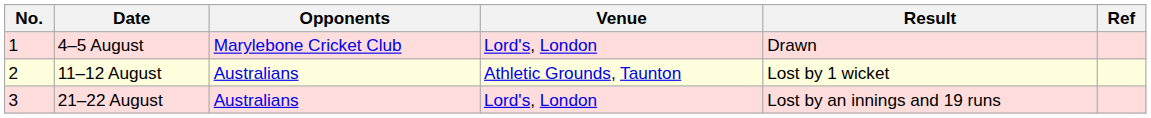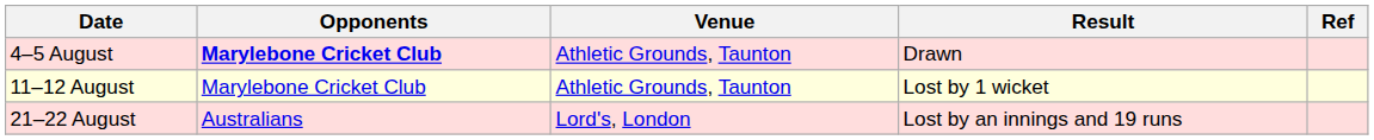 <table class="wikitable"  style="width:80%; font-size:95%;">
 <tr style="background:#efefef;">
-<th scope="col">No.</th>
 <th scope="col">Date</th>
 <th scope="col">Opponents</th>
 <th scope="col">Venue</th>
 <th scope="col">Result</th>
 <th scope="col">Ref</th>
 </tr>
 <tr style="background:#fdd;">
-<td>1</td>
 <td>4–5 August</td>
-<td><a href='#'>Marylebone Cricket Club</a></td>
-<td><a href='#'>Lord's</a>, <a href='#'>London</a></td>
+<td><strong><a href='#'>Marylebone Cricket Club</a></strong></td>
+<td><a href='#'>Athletic Grounds</a>, <a href='#'>Taunton</a></td>
 <td>Drawn</td>
 <td></td>
 </tr>
 <tr style="background:#ffd;">
-<td>2</td>
 <td>11–12 August</td>
-<td><a href='#'>Australians</a></td>
+<td><a href='#'>Marylebone Cricket Club</a></td>
 <td><a href='#'>Athletic Grounds</a>, <a href='#'>Taunton</a></td>
 <td>Lost by 1 wicket</td>
 <td></td>
 </tr>
 <tr style="background:#fdd;">
-<td>3</td>
 <td>21–22 August</td>
 <td><a href='#'>Australians</a></td>
 <td><a href='#'>Lord's</a>, <a href='#'>London</a></td>
 <td>Lost by an innings and 19 runs</td>
 <td></td>
 </tr>
 </table>
